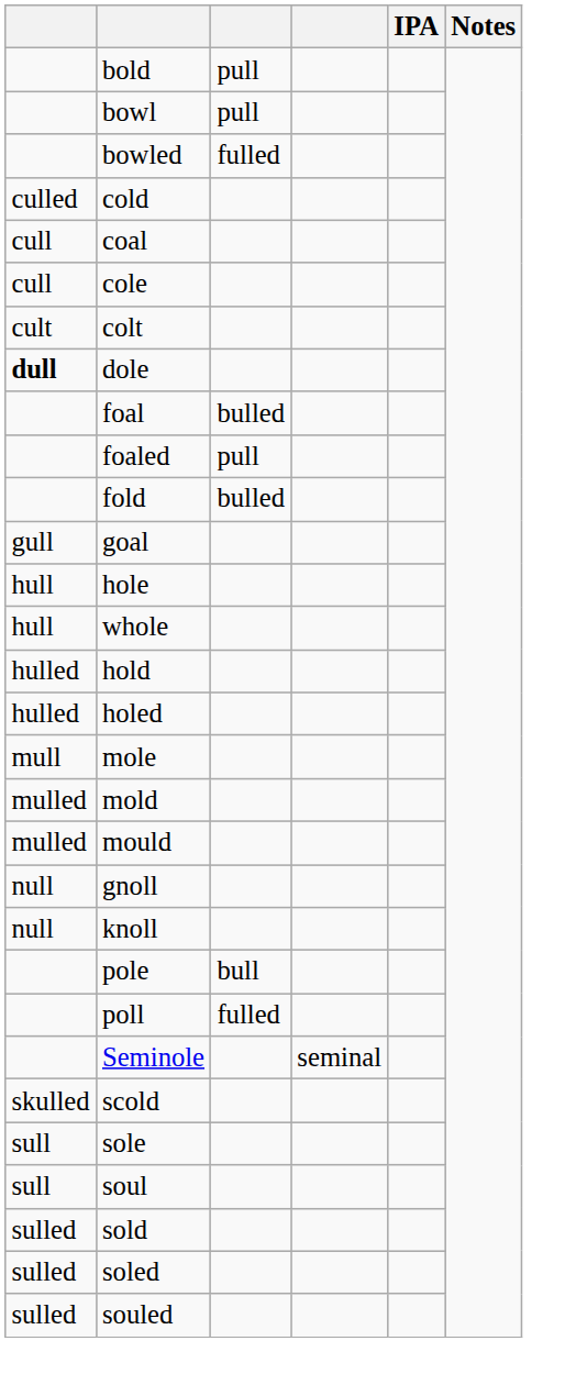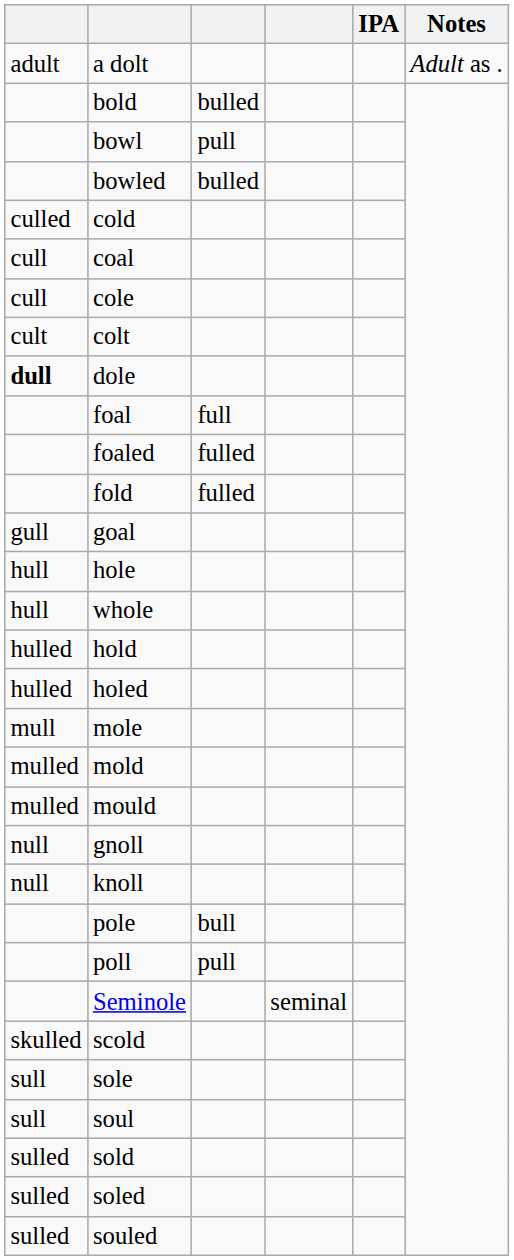 <table class="wikitable sortable mw-collapsible mw-collapsed">
 <tr>
 <th></th>
 <th></th>
 <th></th>
 <th></th>
 <th>IPA</th>
 <th>Notes</th>
 </tr>
 <tr>
+<td>adult</td>
+<td>a dolt</td>
+<td></td>
+<td></td>
+<td></td>
+<td><em>Adult</em> as .</td>
+</tr>
+<tr>
 <td></td>
 <td>bold</td>
-<td>pull</td>
+<td>bulled</td>
 <td></td>
 <td></td>
 </tr>
 <tr>
 <td></td>
 <td>bowl</td>
 <td>pull</td>
 <td></td>
 <td></td>
 </tr>
 <tr>
 <td></td>
 <td>bowled</td>
-<td>fulled</td>
+<td>bulled</td>
 <td></td>
 <td></td>
 </tr>
 <tr>
 <td>culled</td>
 <td>cold</td>
 <td></td>
 <td></td>
 <td></td>
 </tr>
 <tr>
 <td>cull</td>
 <td>coal</td>
 <td></td>
 <td></td>
 <td></td>
 </tr>
 <tr>
 <td>cull</td>
 <td>cole</td>
 <td></td>
 <td></td>
 <td></td>
 </tr>
 <tr>
 <td>cult</td>
 <td>colt</td>
 <td></td>
 <td></td>
 <td></td>
 </tr>
 <tr>
 <td><strong>dull</strong></td>
 <td>dole</td>
 <td></td>
 <td></td>
 <td></td>
 </tr>
 <tr>
 <td></td>
 <td>foal</td>
-<td>bulled</td>
+<td>full</td>
 <td></td>
 <td></td>
 </tr>
 <tr>
 <td></td>
 <td>foaled</td>
-<td>pull</td>
+<td>fulled</td>
 <td></td>
 <td></td>
 </tr>
 <tr>
 <td></td>
 <td>fold</td>
-<td>bulled</td>
+<td>fulled</td>
 <td></td>
 <td></td>
 </tr>
 <tr>
 <td>gull</td>
 <td>goal</td>
 <td></td>
 <td></td>
 <td></td>
 </tr>
 <tr>
 <td>hull</td>
 <td>hole</td>
 <td></td>
 <td></td>
 <td></td>
 </tr>
 <tr>
 <td>hull</td>
 <td>whole</td>
 <td></td>
 <td></td>
 <td></td>
 </tr>
 <tr>
 <td>hulled</td>
 <td>hold</td>
 <td></td>
 <td></td>
 <td></td>
 </tr>
 <tr>
 <td>hulled</td>
 <td>holed</td>
 <td></td>
 <td></td>
 <td></td>
 </tr>
 <tr>
 <td>mull</td>
 <td>mole</td>
 <td></td>
 <td></td>
 <td></td>
 </tr>
 <tr>
 <td>mulled</td>
 <td>mold</td>
 <td></td>
 <td></td>
 <td></td>
 </tr>
 <tr>
 <td>mulled</td>
 <td>mould</td>
 <td></td>
 <td></td>
 <td></td>
 </tr>
 <tr>
 <td>null</td>
 <td>gnoll</td>
 <td></td>
 <td></td>
 <td></td>
 </tr>
 <tr>
 <td>null</td>
 <td>knoll</td>
 <td></td>
 <td></td>
 <td></td>
 </tr>
 <tr>
 <td></td>
 <td>pole</td>
 <td>bull</td>
 <td></td>
 <td></td>
 </tr>
 <tr>
 <td></td>
 <td>poll</td>
-<td>fulled</td>
+<td>pull</td>
 <td></td>
 <td></td>
 </tr>
 <tr>
 <td></td>
 <td><a href='#'>Seminole</a></td>
 <td></td>
 <td>seminal</td>
 <td></td>
 </tr>
 <tr>
 <td>skulled</td>
 <td>scold</td>
 <td></td>
 <td></td>
 <td></td>
 </tr>
 <tr>
 <td>sull</td>
 <td>sole</td>
 <td></td>
 <td></td>
 <td></td>
 </tr>
 <tr>
 <td>sull</td>
 <td>soul</td>
 <td></td>
 <td></td>
 <td></td>
 </tr>
 <tr>
 <td>sulled</td>
 <td>sold</td>
 <td></td>
 <td></td>
 <td></td>
 </tr>
 <tr>
 <td>sulled</td>
 <td>soled</td>
 <td></td>
 <td></td>
 <td></td>
 </tr>
 <tr>
 <td>sulled</td>
 <td>souled</td>
 <td></td>
 <td></td>
 <td></td>
 </tr>
 </table>
